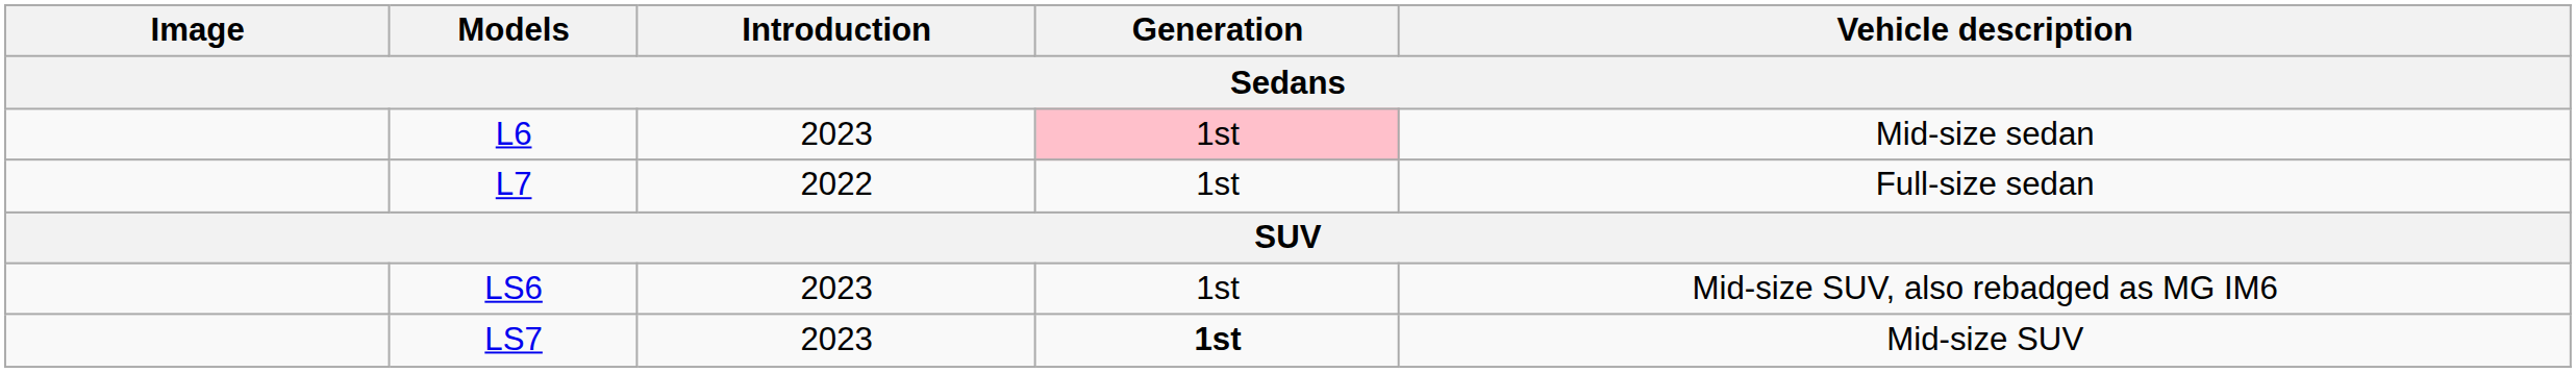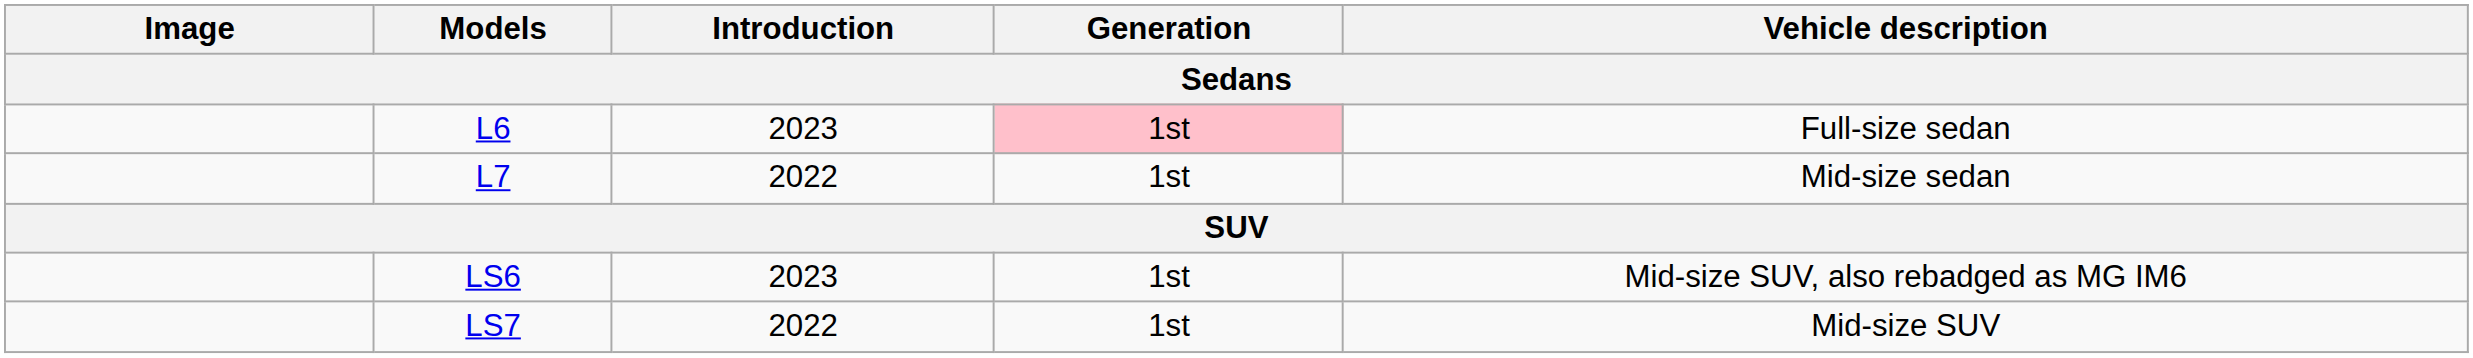 <table class="wikitable sortable" style="text-align: center; width: 100%">
 <tr>
 <th class="unsortable" width="15%">Image</th>
 <th>Models</th>
 <th>Introduction</th>
 <th class="unsortable">Generation</th>
 <th>Vehicle description</th>
 </tr>
 <tr>
 <th colspan="5">Sedans</th>
 </tr>
 <tr>
 <td></td>
 <td><a href='#'>L6</a></td>
 <td>2023</td>
 <td style="background: pink;">1st</td>
-<td>Mid-size sedan</td>
+<td>Full-size sedan</td>
 </tr>
 <tr>
 <td></td>
 <td><a href='#'>L7</a></td>
 <td>2022</td>
 <td>1st</td>
-<td>Full-size sedan</td>
+<td>Mid-size sedan</td>
 </tr>
 <tr>
 <th colspan="5">SUV</th>
 </tr>
 <tr>
 <td></td>
 <td><a href='#'>LS6</a></td>
 <td>2023</td>
 <td>1st</td>
 <td>Mid-size SUV, also rebadged as MG IM6</td>
 </tr>
 <tr>
 <td></td>
 <td><a href='#'>LS7</a></td>
-<td>2023</td>
-<td><strong>1st</strong></td>
+<td>2022</td>
+<td>1st</td>
 <td>Mid-size SUV</td>
 </tr>
 </table>
